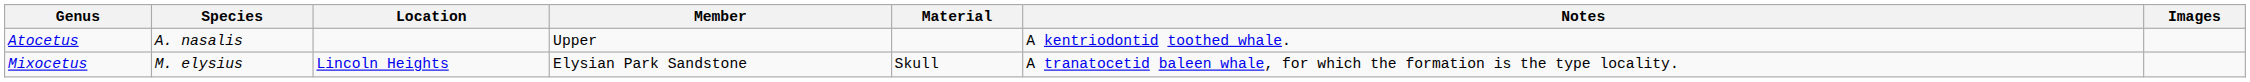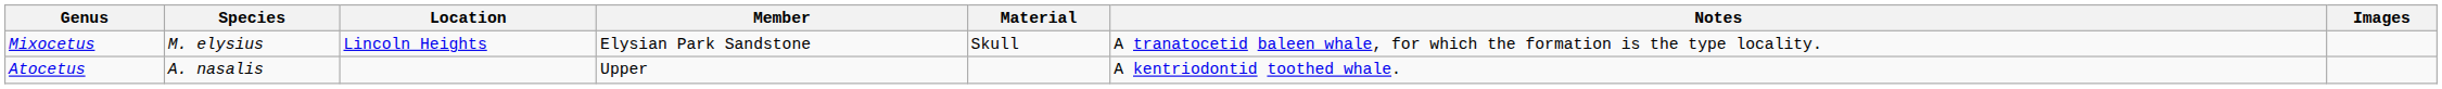 <table class="wikitable" width="100%" align="center">
 <tr>
 <th>Genus</th>
 <th>Species</th>
 <th>Location</th>
 <th>Member</th>
 <th>Material</th>
 <th>Notes</th>
 <th>Images</th>
 </tr>
 <tr>
+<td><em><a href='#'>Mixocetus</a></em></td>
+<td><em>M. elysius</em></td>
+<td><a href='#'>Lincoln Heights</a></td>
+<td>Elysian Park Sandstone</td>
+<td>Skull</td>
+<td>A <a href='#'>tranatocetid</a> <a href='#'>baleen whale</a>, for which the formation is the type locality.</td>
+<td></td>
+</tr>
+<tr>
 <td><em><a href='#'>Atocetus</a></em></td>
 <td><em>A. nasalis</em></td>
 <td></td>
 <td>Upper</td>
 <td></td>
 <td>A <a href='#'>kentriodontid</a> <a href='#'>toothed whale</a>.</td>
 <td></td>
 </tr>
-<tr>
-<td><em><a href='#'>Mixocetus</a></em></td>
-<td><em>M. elysius</em></td>
-<td><a href='#'>Lincoln Heights</a></td>
-<td>Elysian Park Sandstone</td>
-<td>Skull</td>
-<td>A <a href='#'>tranatocetid</a> <a href='#'>baleen whale</a>, for which the formation is the type locality.</td>
-<td></td>
-</tr>
 </table>
